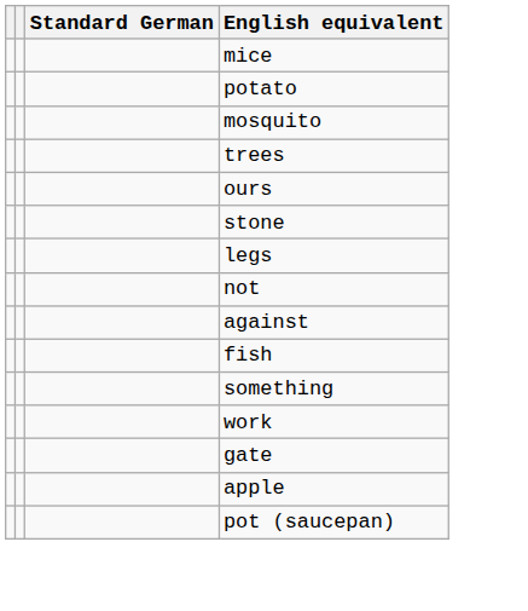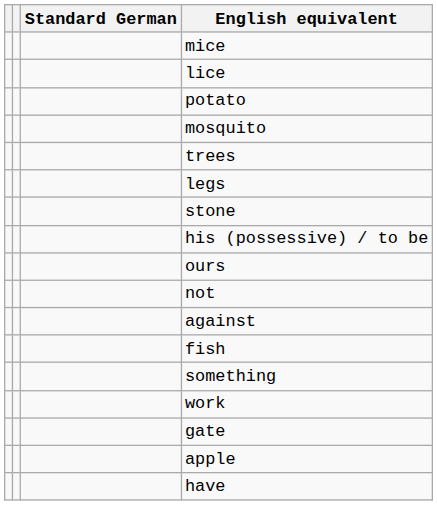 <table class="wikitable">
 <tr>
 <th></th>
 <th></th>
 <th>Standard German</th>
 <th>English equivalent</th>
 </tr>
 <tr>
 <td></td>
 <td></td>
 <td></td>
 <td>mice</td>
+</tr>
+<tr>
+<td></td>
+<td></td>
+<td></td>
+<td>lice</td>
 </tr>
 <tr>
 <td></td>
 <td></td>
 <td></td>
 <td>potato</td>
 </tr>
 <tr>
 <td></td>
 <td></td>
 <td></td>
 <td>mosquito</td>
 </tr>
 <tr>
 <td></td>
 <td></td>
 <td></td>
 <td>trees</td>
 </tr>
 <tr>
 <td></td>
 <td></td>
 <td></td>
-<td>ours</td>
+<td>legs</td>
 </tr>
 <tr>
 <td></td>
 <td></td>
 <td></td>
 <td>stone</td>
 </tr>
 <tr>
 <td></td>
 <td></td>
 <td></td>
-<td>legs</td>
+<td>his (possessive) / to be</td>
+</tr>
+<tr>
+<td></td>
+<td></td>
+<td></td>
+<td>ours</td>
 </tr>
 <tr>
 <td></td>
 <td></td>
 <td></td>
 <td>not</td>
 </tr>
 <tr>
 <td></td>
 <td></td>
 <td></td>
 <td>against</td>
 </tr>
 <tr>
 <td></td>
 <td></td>
 <td></td>
 <td>fish</td>
 </tr>
 <tr>
 <td></td>
 <td></td>
 <td></td>
 <td>something</td>
 </tr>
 <tr>
 <td></td>
 <td></td>
 <td></td>
 <td>work</td>
 </tr>
 <tr>
 <td></td>
 <td></td>
 <td></td>
 <td>gate</td>
 </tr>
 <tr>
 <td></td>
 <td></td>
 <td></td>
 <td>apple</td>
 </tr>
 <tr>
 <td></td>
 <td></td>
 <td></td>
-<td>pot (saucepan)</td>
+<td>have</td>
 </tr>
 </table>
